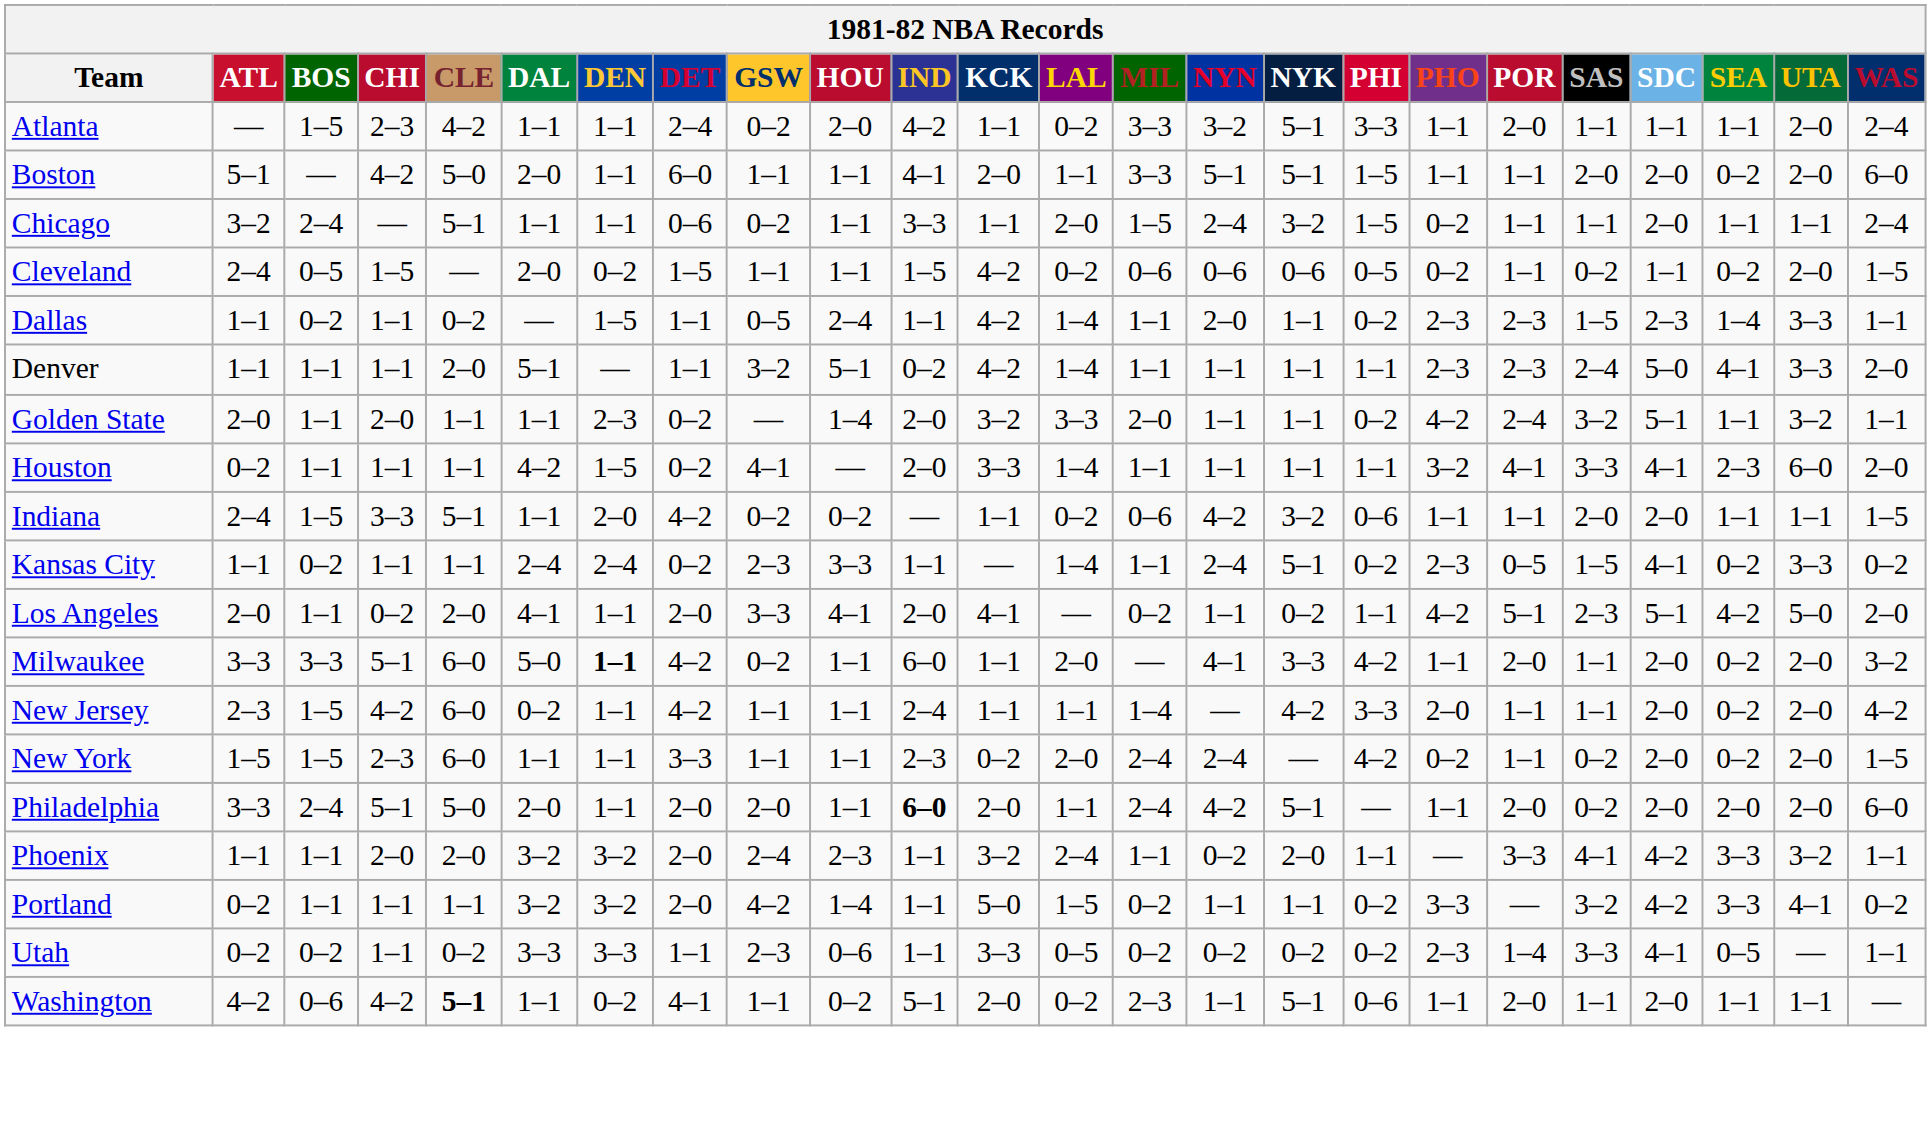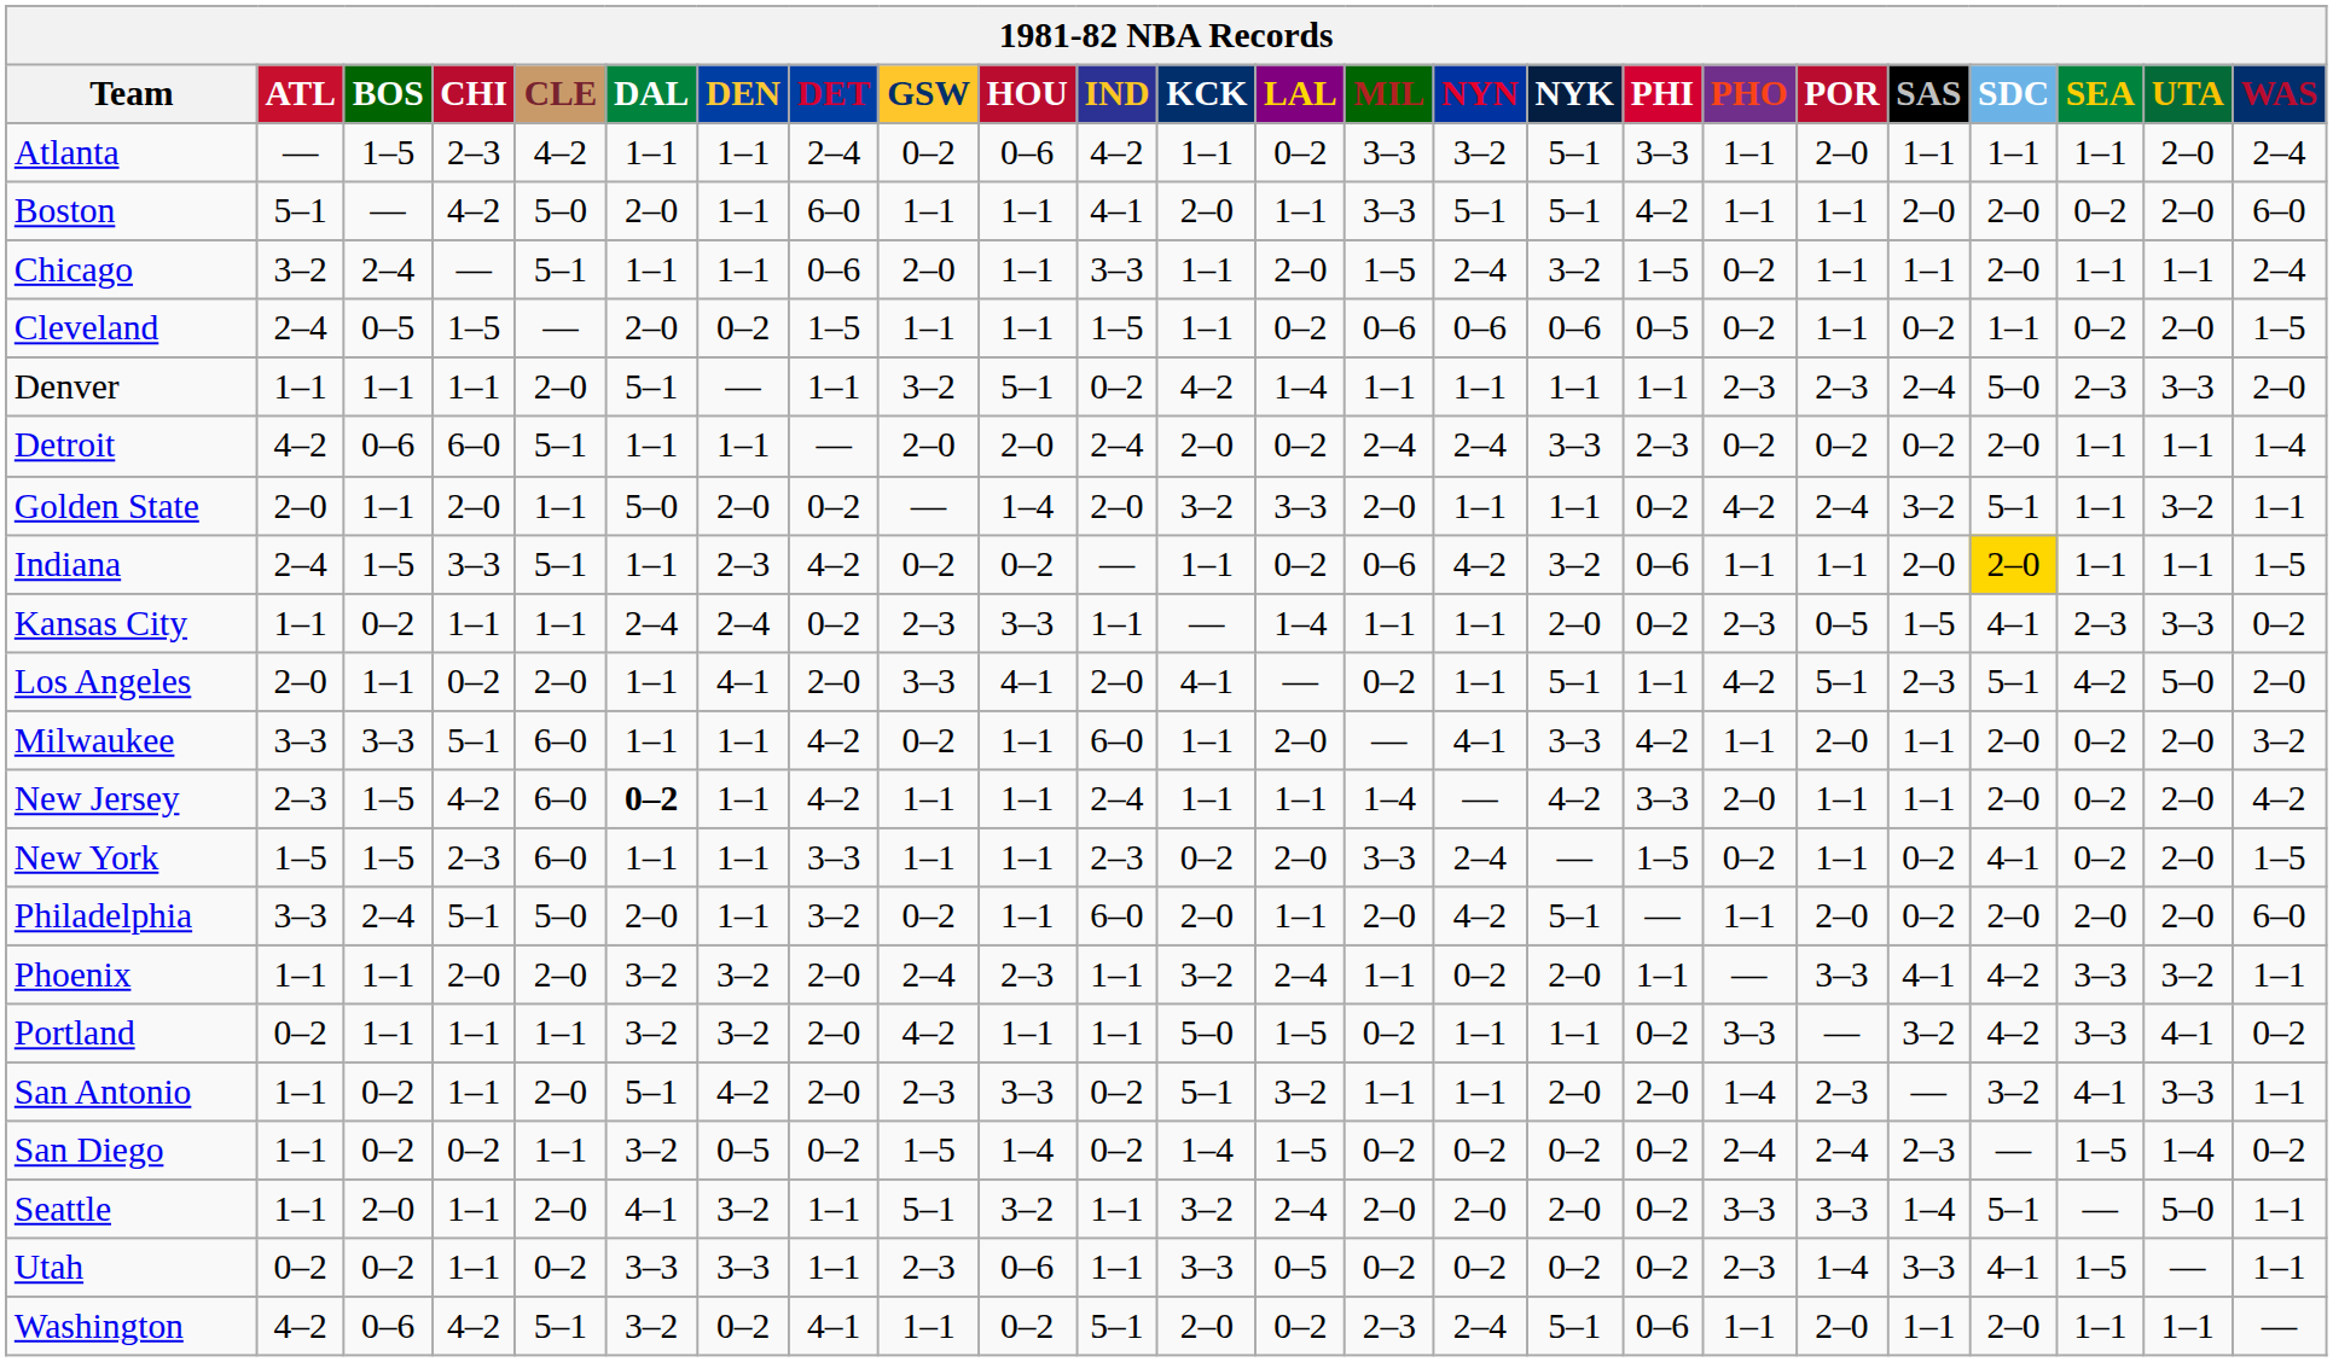 <table class="wikitable" style="font-size:95%; text-align:center;">
 <tr>
 <th colspan=24>1981-82 NBA Records</th>
 </tr>
 <tr>
 <th width=100>Team</th>
 <th style="background:#C90F2E;color:#FFFFFF;width=35">ATL</th>
 <th style="background:#006400;color:#FFFFFF;width=35">BOS</th>
 <th style="background:#BA0C2F;color:#FFFFFF;width=35">CHI</th>
 <th style="background:#C89A69;color:#77222F;width=35">CLE</th>
 <th style="background:#00843D;color:#FFFFFF;width=35">DAL</th>
 <th style="background:#003EA4;color:#FDC835;width=35">DEN</th>
 <th style="background:#003EA4;color:#D50032;width=35">DET</th>
 <th style="background:#FFC62C;color:#012F6B;width=35">GSW</th>
 <th style="background:#BA0C2F;color:#FFFFFF;width=35">HOU</th>
 <th style="background:#2C3294;color:#FCC624;width=35">IND</th>
 <th style="background:#012F6B;color:#FFFFFF;width=35">KCK</th>
 <th style="background:#800080;color:#FFD700;width=35">LAL</th>
 <th style="background:#006400;color:#B22222;width=35">MIL</th>
 <th style="background:#0032A1;color:#E5002B;width=35">NYN</th>
 <th style="background:#031E41;color:#FFFFFF;width=35">NYK</th>
 <th style="background:#D40032;color:#FFFFFF;width=35">PHI</th>
 <th style="background:#702F8B;color:#FA4417;width=35">PHO</th>
 <th style="background:#BA0C2F;color:#FFFFFF;width=35">POR</th>
 <th style="background:#000000;color:#C0C0C0;width=35">SAS</th>
 <th style="background:#6BB3E6;color:#FFFFFF;width=35">SDC</th>
 <th style="background:#00843D;color:#FFCD01;width=35">SEA</th>
 <th style="background:#046B38;color:#FCC200;width=35">UTA</th>
 <th style="background:#012F6D;color:#BA0C2F;width=35">WAS</th>
 </tr>
 <tr>
 <td style="text-align:left;"><a href='#'>Atlanta</a></td>
 <td>—</td>
 <td>1–5</td>
 <td>2–3</td>
 <td>4–2</td>
 <td>1–1</td>
 <td>1–1</td>
 <td>2–4</td>
 <td>0–2</td>
-<td>2–0</td>
+<td>0–6</td>
 <td>4–2</td>
 <td>1–1</td>
 <td>0–2</td>
 <td>3–3</td>
 <td>3–2</td>
 <td>5–1</td>
 <td>3–3</td>
 <td>1–1</td>
 <td>2–0</td>
 <td>1–1</td>
 <td>1–1</td>
 <td>1–1</td>
 <td>2–0</td>
 <td>2–4</td>
 </tr>
 <tr>
 <td style="text-align:left;"><a href='#'>Boston</a></td>
 <td>5–1</td>
 <td>—</td>
 <td>4–2</td>
 <td>5–0</td>
 <td>2–0</td>
 <td>1–1</td>
 <td>6–0</td>
 <td>1–1</td>
 <td>1–1</td>
 <td>4–1</td>
 <td>2–0</td>
 <td>1–1</td>
 <td>3–3</td>
 <td>5–1</td>
 <td>5–1</td>
-<td>1–5</td>
+<td>4–2</td>
 <td>1–1</td>
 <td>1–1</td>
 <td>2–0</td>
 <td>2–0</td>
 <td>0–2</td>
 <td>2–0</td>
 <td>6–0</td>
 </tr>
 <tr>
 <td style="text-align:left;"><a href='#'>Chicago</a></td>
 <td>3–2</td>
 <td>2–4</td>
 <td>—</td>
 <td>5–1</td>
 <td>1–1</td>
 <td>1–1</td>
 <td>0–6</td>
-<td>0–2</td>
+<td>2–0</td>
 <td>1–1</td>
 <td>3–3</td>
 <td>1–1</td>
 <td>2–0</td>
 <td>1–5</td>
 <td>2–4</td>
 <td>3–2</td>
 <td>1–5</td>
 <td>0–2</td>
 <td>1–1</td>
 <td>1–1</td>
 <td>2–0</td>
 <td>1–1</td>
 <td>1–1</td>
 <td>2–4</td>
 </tr>
 <tr>
 <td style="text-align:left;"><a href='#'>Cleveland</a></td>
 <td>2–4</td>
 <td>0–5</td>
 <td>1–5</td>
 <td>—</td>
 <td>2–0</td>
 <td>0–2</td>
 <td>1–5</td>
 <td>1–1</td>
 <td>1–1</td>
 <td>1–5</td>
-<td>4–2</td>
+<td>1–1</td>
 <td>0–2</td>
 <td>0–6</td>
 <td>0–6</td>
 <td>0–6</td>
 <td>0–5</td>
 <td>0–2</td>
 <td>1–1</td>
 <td>0–2</td>
 <td>1–1</td>
 <td>0–2</td>
 <td>2–0</td>
 <td>1–5</td>
-</tr>
-<tr>
-<td style="text-align:left;"><a href='#'>Dallas</a></td>
-<td>1–1</td>
-<td>0–2</td>
-<td>1–1</td>
-<td>0–2</td>
-<td>—</td>
-<td>1–5</td>
-<td>1–1</td>
-<td>0–5</td>
-<td>2–4</td>
-<td>1–1</td>
-<td>4–2</td>
-<td>1–4</td>
-<td>1–1</td>
-<td>2–0</td>
-<td>1–1</td>
-<td>0–2</td>
-<td>2–3</td>
-<td>2–3</td>
-<td>1–5</td>
-<td>2–3</td>
-<td>1–4</td>
-<td>3–3</td>
-<td>1–1</td>
 </tr>
 <tr>
 <td style="text-align:left;">Denver</td>
 <td>1–1</td>
 <td>1–1</td>
 <td>1–1</td>
 <td>2–0</td>
 <td>5–1</td>
 <td>—</td>
 <td>1–1</td>
 <td>3–2</td>
 <td>5–1</td>
 <td>0–2</td>
 <td>4–2</td>
 <td>1–4</td>
 <td>1–1</td>
 <td>1–1</td>
 <td>1–1</td>
 <td>1–1</td>
 <td>2–3</td>
 <td>2–3</td>
 <td>2–4</td>
 <td>5–0</td>
-<td>4–1</td>
+<td>2–3</td>
 <td>3–3</td>
 <td>2–0</td>
+</tr>
+<tr>
+<td style="text-align:left;"><a href='#'>Detroit</a></td>
+<td>4–2</td>
+<td>0–6</td>
+<td>6–0</td>
+<td>5–1</td>
+<td>1–1</td>
+<td>1–1</td>
+<td>—</td>
+<td>2–0</td>
+<td>2–0</td>
+<td>2–4</td>
+<td>2–0</td>
+<td>0–2</td>
+<td>2–4</td>
+<td>2–4</td>
+<td>3–3</td>
+<td>2–3</td>
+<td>0–2</td>
+<td>0–2</td>
+<td>0–2</td>
+<td>2–0</td>
+<td>1–1</td>
+<td>1–1</td>
+<td>1–4</td>
 </tr>
 <tr>
 <td style="text-align:left;"><a href='#'>Golden State</a></td>
 <td>2–0</td>
 <td>1–1</td>
 <td>2–0</td>
 <td>1–1</td>
-<td>1–1</td>
-<td>2–3</td>
+<td>5–0</td>
+<td>2–0</td>
 <td>0–2</td>
 <td>—</td>
 <td>1–4</td>
 <td>2–0</td>
 <td>3–2</td>
 <td>3–3</td>
 <td>2–0</td>
 <td>1–1</td>
 <td>1–1</td>
 <td>0–2</td>
 <td>4–2</td>
 <td>2–4</td>
 <td>3–2</td>
 <td>5–1</td>
 <td>1–1</td>
 <td>3–2</td>
 <td>1–1</td>
 </tr>
 <tr>
-<td style="text-align:left;"><a href='#'>Houston</a></td>
-<td>0–2</td>
-<td>1–1</td>
-<td>1–1</td>
-<td>1–1</td>
-<td>4–2</td>
-<td>1–5</td>
-<td>0–2</td>
-<td>4–1</td>
-<td>—</td>
-<td>2–0</td>
-<td>3–3</td>
-<td>1–4</td>
-<td>1–1</td>
-<td>1–1</td>
-<td>1–1</td>
-<td>1–1</td>
-<td>3–2</td>
-<td>4–1</td>
-<td>3–3</td>
-<td>4–1</td>
-<td>2–3</td>
-<td>6–0</td>
-<td>2–0</td>
-</tr>
-<tr>
 <td style="text-align:left;"><a href='#'>Indiana</a></td>
 <td>2–4</td>
 <td>1–5</td>
 <td>3–3</td>
 <td>5–1</td>
 <td>1–1</td>
-<td>2–0</td>
+<td>2–3</td>
 <td>4–2</td>
 <td>0–2</td>
 <td>0–2</td>
 <td>—</td>
 <td>1–1</td>
 <td>0–2</td>
 <td>0–6</td>
 <td>4–2</td>
 <td>3–2</td>
 <td>0–6</td>
 <td>1–1</td>
 <td>1–1</td>
 <td>2–0</td>
-<td>2–0</td>
+<td style="background: gold;">2–0</td>
 <td>1–1</td>
 <td>1–1</td>
 <td>1–5</td>
 </tr>
 <tr>
 <td style="text-align:left;"><a href='#'>Kansas City</a></td>
 <td>1–1</td>
 <td>0–2</td>
 <td>1–1</td>
 <td>1–1</td>
 <td>2–4</td>
 <td>2–4</td>
 <td>0–2</td>
 <td>2–3</td>
 <td>3–3</td>
 <td>1–1</td>
 <td>—</td>
 <td>1–4</td>
 <td>1–1</td>
-<td>2–4</td>
-<td>5–1</td>
+<td>1–1</td>
+<td>2–0</td>
 <td>0–2</td>
 <td>2–3</td>
 <td>0–5</td>
 <td>1–5</td>
 <td>4–1</td>
-<td>0–2</td>
+<td>2–3</td>
 <td>3–3</td>
 <td>0–2</td>
 </tr>
 <tr>
 <td style="text-align:left;"><a href='#'>Los Angeles</a></td>
 <td>2–0</td>
 <td>1–1</td>
 <td>0–2</td>
 <td>2–0</td>
+<td>1–1</td>
 <td>4–1</td>
-<td>1–1</td>
 <td>2–0</td>
 <td>3–3</td>
 <td>4–1</td>
 <td>2–0</td>
 <td>4–1</td>
 <td>—</td>
 <td>0–2</td>
 <td>1–1</td>
-<td>0–2</td>
+<td>5–1</td>
 <td>1–1</td>
 <td>4–2</td>
 <td>5–1</td>
 <td>2–3</td>
 <td>5–1</td>
 <td>4–2</td>
 <td>5–0</td>
 <td>2–0</td>
 </tr>
 <tr>
 <td style="text-align:left;"><a href='#'>Milwaukee</a></td>
 <td>3–3</td>
 <td>3–3</td>
 <td>5–1</td>
 <td>6–0</td>
-<td>5–0</td>
-<td><strong>1–1</strong></td>
+<td>1–1</td>
+<td>1–1</td>
 <td>4–2</td>
 <td>0–2</td>
 <td>1–1</td>
 <td>6–0</td>
 <td>1–1</td>
 <td>2–0</td>
 <td>—</td>
 <td>4–1</td>
 <td>3–3</td>
 <td>4–2</td>
 <td>1–1</td>
 <td>2–0</td>
 <td>1–1</td>
 <td>2–0</td>
 <td>0–2</td>
 <td>2–0</td>
 <td>3–2</td>
 </tr>
 <tr>
 <td style="text-align:left;"><a href='#'>New Jersey</a></td>
 <td>2–3</td>
 <td>1–5</td>
 <td>4–2</td>
 <td>6–0</td>
-<td>0–2</td>
+<td><strong>0–2</strong></td>
 <td>1–1</td>
 <td>4–2</td>
 <td>1–1</td>
 <td>1–1</td>
 <td>2–4</td>
 <td>1–1</td>
 <td>1–1</td>
 <td>1–4</td>
 <td>—</td>
 <td>4–2</td>
 <td>3–3</td>
 <td>2–0</td>
 <td>1–1</td>
 <td>1–1</td>
 <td>2–0</td>
 <td>0–2</td>
 <td>2–0</td>
 <td>4–2</td>
 </tr>
 <tr>
 <td style="text-align:left;"><a href='#'>New York</a></td>
 <td>1–5</td>
 <td>1–5</td>
 <td>2–3</td>
 <td>6–0</td>
 <td>1–1</td>
 <td>1–1</td>
 <td>3–3</td>
 <td>1–1</td>
 <td>1–1</td>
 <td>2–3</td>
 <td>0–2</td>
 <td>2–0</td>
-<td>2–4</td>
+<td>3–3</td>
 <td>2–4</td>
 <td>—</td>
-<td>4–2</td>
+<td>1–5</td>
 <td>0–2</td>
 <td>1–1</td>
 <td>0–2</td>
-<td>2–0</td>
+<td>4–1</td>
 <td>0–2</td>
 <td>2–0</td>
 <td>1–5</td>
 </tr>
 <tr>
 <td style="text-align:left;"><a href='#'>Philadelphia</a></td>
 <td>3–3</td>
 <td>2–4</td>
 <td>5–1</td>
 <td>5–0</td>
 <td>2–0</td>
 <td>1–1</td>
-<td>2–0</td>
+<td>3–2</td>
+<td>0–2</td>
+<td>1–1</td>
+<td>6–0</td>
 <td>2–0</td>
 <td>1–1</td>
-<td><strong>6–0</strong></td>
 <td>2–0</td>
-<td>1–1</td>
-<td>2–4</td>
 <td>4–2</td>
 <td>5–1</td>
 <td>—</td>
 <td>1–1</td>
 <td>2–0</td>
 <td>0–2</td>
 <td>2–0</td>
 <td>2–0</td>
 <td>2–0</td>
 <td>6–0</td>
 </tr>
 <tr>
 <td style="text-align:left;"><a href='#'>Phoenix</a></td>
 <td>1–1</td>
 <td>1–1</td>
 <td>2–0</td>
 <td>2–0</td>
 <td>3–2</td>
 <td>3–2</td>
 <td>2–0</td>
 <td>2–4</td>
 <td>2–3</td>
 <td>1–1</td>
 <td>3–2</td>
 <td>2–4</td>
 <td>1–1</td>
 <td>0–2</td>
 <td>2–0</td>
 <td>1–1</td>
 <td>—</td>
 <td>3–3</td>
 <td>4–1</td>
 <td>4–2</td>
 <td>3–3</td>
 <td>3–2</td>
 <td>1–1</td>
 </tr>
 <tr>
 <td style="text-align:left;"><a href='#'>Portland</a></td>
 <td>0–2</td>
 <td>1–1</td>
 <td>1–1</td>
 <td>1–1</td>
 <td>3–2</td>
 <td>3–2</td>
 <td>2–0</td>
 <td>4–2</td>
-<td>1–4</td>
+<td>1–1</td>
 <td>1–1</td>
 <td>5–0</td>
 <td>1–5</td>
 <td>0–2</td>
 <td>1–1</td>
 <td>1–1</td>
 <td>0–2</td>
 <td>3–3</td>
 <td>—</td>
 <td>3–2</td>
 <td>4–2</td>
 <td>3–3</td>
 <td>4–1</td>
 <td>0–2</td>
+</tr>
+<tr>
+<td style="text-align:left;"><a href='#'>San Antonio</a></td>
+<td>1–1</td>
+<td>0–2</td>
+<td>1–1</td>
+<td>2–0</td>
+<td>5–1</td>
+<td>4–2</td>
+<td>2–0</td>
+<td>2–3</td>
+<td>3–3</td>
+<td>0–2</td>
+<td>5–1</td>
+<td>3–2</td>
+<td>1–1</td>
+<td>1–1</td>
+<td>2–0</td>
+<td>2–0</td>
+<td>1–4</td>
+<td>2–3</td>
+<td>—</td>
+<td>3–2</td>
+<td>4–1</td>
+<td>3–3</td>
+<td>1–1</td>
+</tr>
+<tr>
+<td style="text-align:left;"><a href='#'>San Diego</a></td>
+<td>1–1</td>
+<td>0–2</td>
+<td>0–2</td>
+<td>1–1</td>
+<td>3–2</td>
+<td>0–5</td>
+<td>0–2</td>
+<td>1–5</td>
+<td>1–4</td>
+<td>0–2</td>
+<td>1–4</td>
+<td>1–5</td>
+<td>0–2</td>
+<td>0–2</td>
+<td>0–2</td>
+<td>0–2</td>
+<td>2–4</td>
+<td>2–4</td>
+<td>2–3</td>
+<td>—</td>
+<td>1–5</td>
+<td>1–4</td>
+<td>0–2</td>
+</tr>
+<tr>
+<td style="text-align:left;"><a href='#'>Seattle</a></td>
+<td>1–1</td>
+<td>2–0</td>
+<td>1–1</td>
+<td>2–0</td>
+<td>4–1</td>
+<td>3–2</td>
+<td>1–1</td>
+<td>5–1</td>
+<td>3–2</td>
+<td>1–1</td>
+<td>3–2</td>
+<td>2–4</td>
+<td>2–0</td>
+<td>2–0</td>
+<td>2–0</td>
+<td>0–2</td>
+<td>3–3</td>
+<td>3–3</td>
+<td>1–4</td>
+<td>5–1</td>
+<td>—</td>
+<td>5–0</td>
+<td>1–1</td>
 </tr>
 <tr>
 <td style="text-align:left;"><a href='#'>Utah</a></td>
 <td>0–2</td>
 <td>0–2</td>
 <td>1–1</td>
 <td>0–2</td>
 <td>3–3</td>
 <td>3–3</td>
 <td>1–1</td>
 <td>2–3</td>
 <td>0–6</td>
 <td>1–1</td>
 <td>3–3</td>
 <td>0–5</td>
 <td>0–2</td>
 <td>0–2</td>
 <td>0–2</td>
 <td>0–2</td>
 <td>2–3</td>
 <td>1–4</td>
 <td>3–3</td>
 <td>4–1</td>
-<td>0–5</td>
+<td>1–5</td>
 <td>—</td>
 <td>1–1</td>
 </tr>
 <tr>
 <td style="text-align:left;"><a href='#'>Washington</a></td>
 <td>4–2</td>
 <td>0–6</td>
 <td>4–2</td>
-<td><strong>5–1</strong></td>
-<td>1–1</td>
+<td>5–1</td>
+<td>3–2</td>
 <td>0–2</td>
 <td>4–1</td>
 <td>1–1</td>
 <td>0–2</td>
 <td>5–1</td>
 <td>2–0</td>
 <td>0–2</td>
 <td>2–3</td>
-<td>1–1</td>
+<td>2–4</td>
 <td>5–1</td>
 <td>0–6</td>
 <td>1–1</td>
 <td>2–0</td>
 <td>1–1</td>
 <td>2–0</td>
 <td>1–1</td>
 <td>1–1</td>
 <td>—</td>
 </tr>
 </table>
